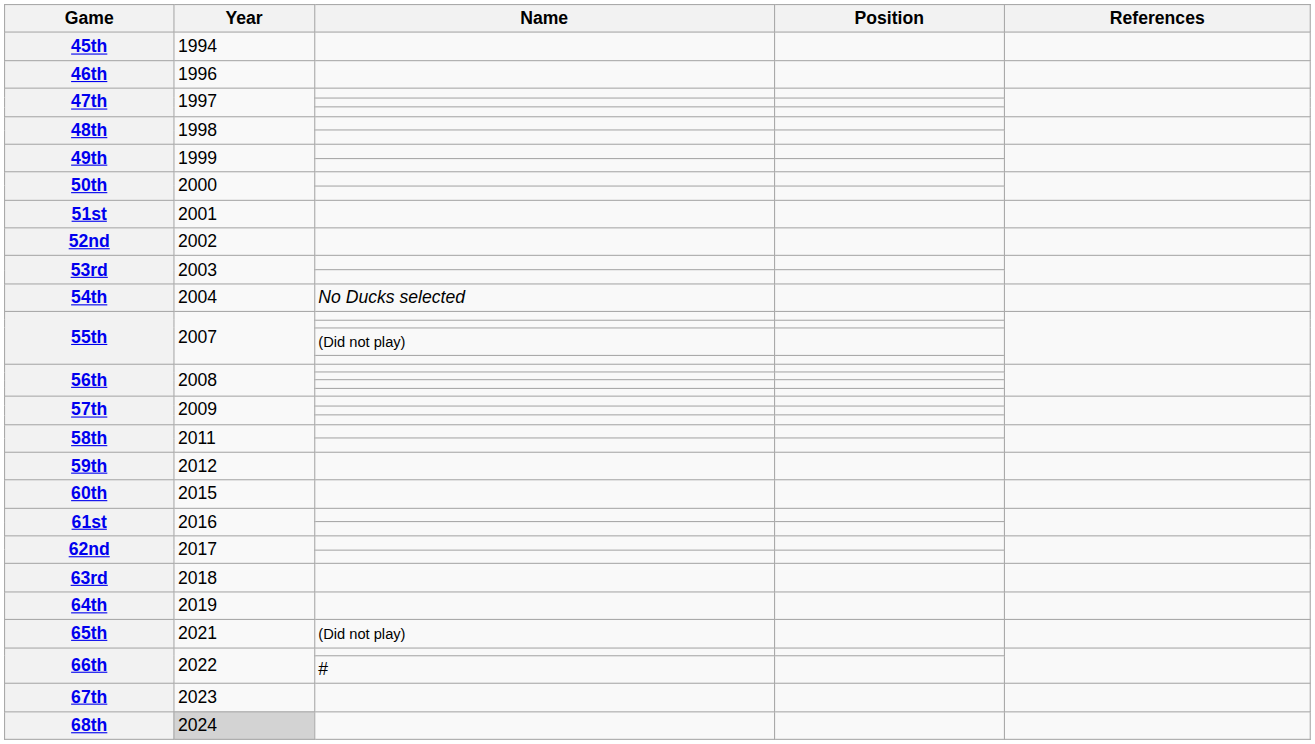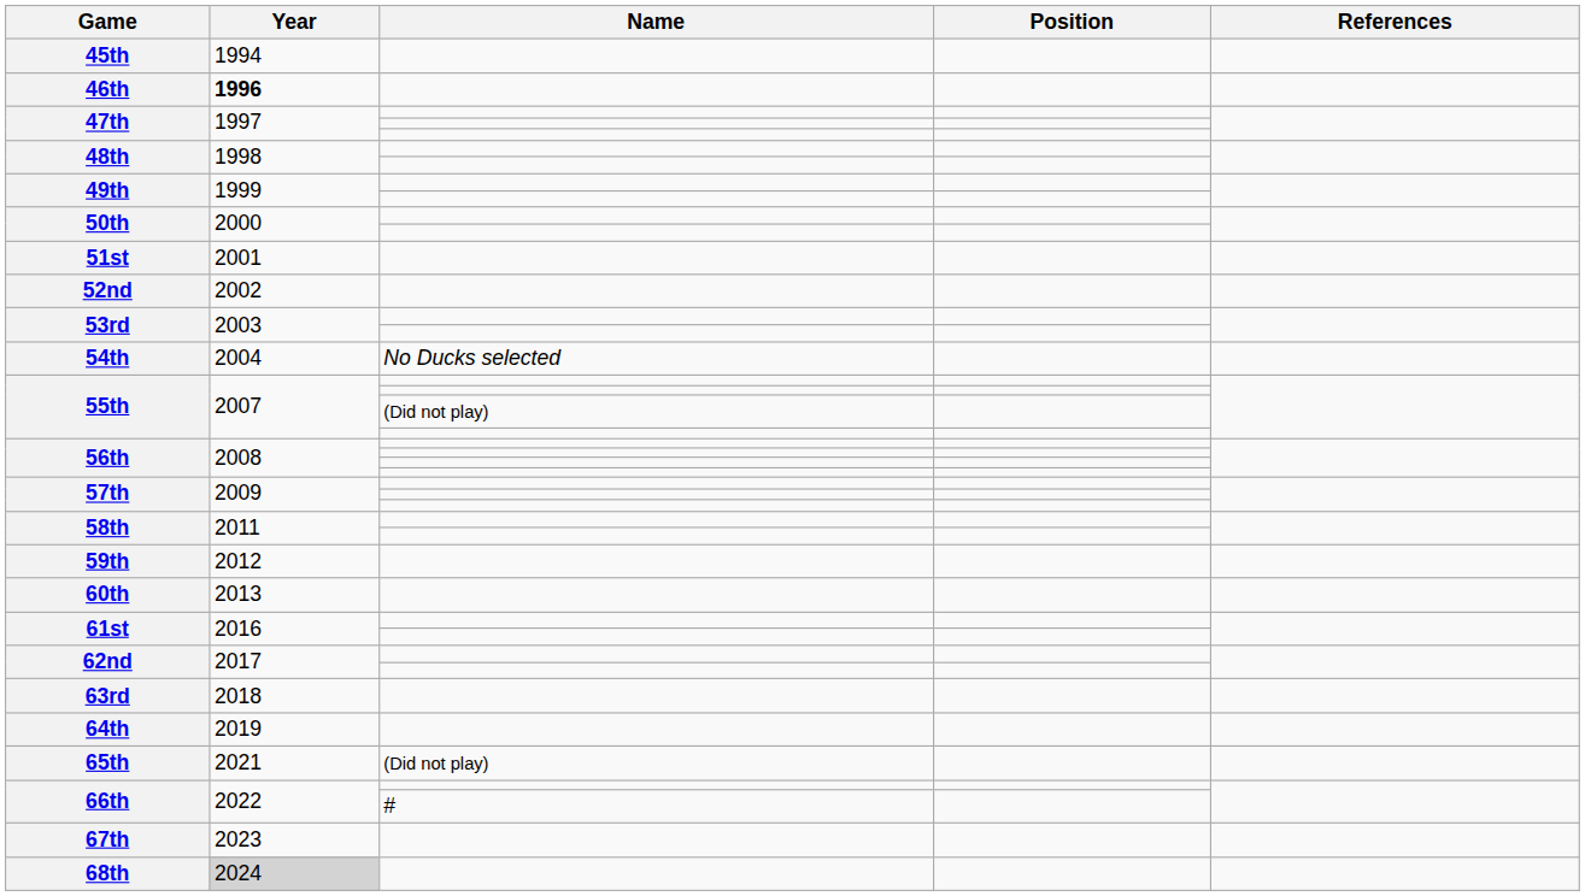 <table class="wikitable sortable" width="75%">
 <tr>
 <th scope="col">Game</th>
 <th scope="col">Year</th>
 <th scope="col">Name</th>
 <th scope="col">Position</th>
 <th scope="col" class="unsortable">References</th>
 </tr>
 <tr>
 <th scope="row"><a href='#'>45th</a></th>
 <td>1994</td>
 <td></td>
 <td></td>
 <td></td>
 </tr>
 <tr>
 <th scope="row"><a href='#'>46th</a></th>
-<td>1996</td>
+<td><strong>1996</strong></td>
 <td></td>
 <td></td>
 <td></td>
 </tr>
 <tr>
 <th scope="row" rowspan="3"><a href='#'>47th</a></th>
 <td rowspan="3">1997</td>
 <td></td>
 <td></td>
 <td rowspan="3"></td>
 </tr>
 <tr>
 <td></td>
 <td></td>
 </tr>
 <tr>
 <td></td>
 <td></td>
 </tr>
 <tr>
 <th scope="row" rowspan="2"><a href='#'>48th</a></th>
 <td rowspan="2">1998</td>
 <td></td>
 <td></td>
 <td rowspan="2"></td>
 </tr>
 <tr>
 <td></td>
 <td></td>
 </tr>
 <tr>
 <th scope="row" rowspan="2"><a href='#'>49th</a></th>
 <td rowspan="2">1999</td>
 <td></td>
 <td></td>
 <td rowspan="2"></td>
 </tr>
 <tr>
 <td></td>
 <td></td>
 </tr>
 <tr>
 <th scope="row" rowspan="2"><a href='#'>50th</a></th>
 <td rowspan="2">2000</td>
 <td></td>
 <td></td>
 <td rowspan="2"></td>
 </tr>
 <tr>
 <td></td>
 <td></td>
 </tr>
 <tr>
 <th scope="row"><a href='#'>51st</a></th>
 <td>2001</td>
 <td></td>
 <td></td>
 <td></td>
 </tr>
 <tr>
 <th scope="row"><a href='#'>52nd</a></th>
 <td>2002</td>
 <td></td>
 <td></td>
 <td></td>
 </tr>
 <tr>
 <th scope="row" rowspan="2"><a href='#'>53rd</a></th>
 <td rowspan="2">2003</td>
 <td></td>
 <td></td>
 <td rowspan="2"></td>
 </tr>
 <tr>
 <td></td>
 <td></td>
 </tr>
 <tr>
 <th scope="row"><a href='#'>54th</a></th>
 <td>2004</td>
 <td><em>No Ducks selected</em></td>
 <td></td>
 <td></td>
 </tr>
 <tr>
 <th scope="row" rowspan="4"><a href='#'>55th</a></th>
 <td rowspan="4">2007</td>
 <td></td>
 <td></td>
 <td rowspan="4"></td>
 </tr>
 <tr>
 <td></td>
 <td></td>
 </tr>
 <tr>
 <td> <small>(Did not play)</small></td>
 <td></td>
 </tr>
 <tr>
 <td></td>
 <td></td>
 </tr>
 <tr>
 <th scope="row" rowspan="4"><a href='#'>56th</a></th>
 <td rowspan="4">2008</td>
 <td></td>
 <td></td>
 <td rowspan="4"></td>
 </tr>
 <tr>
 <td></td>
 <td></td>
 </tr>
 <tr>
 <td></td>
 <td></td>
 </tr>
 <tr>
 <td></td>
 <td></td>
 </tr>
 <tr>
 <th scope="row" rowspan="3"><a href='#'>57th</a></th>
 <td rowspan="3">2009</td>
 <td></td>
 <td></td>
 <td rowspan="3"></td>
 </tr>
 <tr>
 <td></td>
 <td></td>
 </tr>
 <tr>
 <td></td>
 <td></td>
 </tr>
 <tr>
 <th scope="row" rowspan="2"><a href='#'>58th</a></th>
 <td rowspan="2">2011</td>
 <td></td>
 <td></td>
 <td rowspan="2"></td>
 </tr>
 <tr>
 <td></td>
 <td></td>
 </tr>
 <tr>
 <th scope="row"><a href='#'>59th</a></th>
 <td>2012</td>
 <td></td>
 <td></td>
 <td></td>
 </tr>
 <tr>
 <th scope="row"><a href='#'>60th</a></th>
-<td>2015</td>
+<td>2013</td>
 <td></td>
 <td></td>
 <td></td>
 </tr>
 <tr>
 <th scope="row" rowspan="2"><a href='#'>61st</a></th>
 <td rowspan="2">2016</td>
 <td></td>
 <td></td>
 <td rowspan="2"></td>
 </tr>
 <tr>
 <td></td>
 <td></td>
 </tr>
 <tr>
 <th scope="row" rowspan="2"><a href='#'>62nd</a></th>
 <td rowspan="2">2017</td>
 <td></td>
 <td></td>
 <td rowspan="2"></td>
 </tr>
 <tr>
 <td></td>
 <td></td>
 </tr>
 <tr>
 <th scope="row"><a href='#'>63rd</a></th>
 <td>2018</td>
 <td></td>
 <td></td>
 <td></td>
 </tr>
 <tr>
 <th scope="row"><a href='#'>64th</a></th>
 <td>2019</td>
 <td></td>
 <td></td>
 <td></td>
 </tr>
 <tr>
 <th scope="row"><a href='#'>65th</a></th>
 <td>2021</td>
 <td> <small>(Did not play)</small></td>
 <td></td>
 <td></td>
 </tr>
 <tr>
 <th scope="row" rowspan="2"><a href='#'>66th</a></th>
 <td rowspan="2">2022</td>
 <td></td>
 <td></td>
 <td rowspan="2"></td>
 </tr>
 <tr>
 <td>#</td>
 <td></td>
 </tr>
 <tr>
 <th scope="row"><a href='#'>67th</a></th>
 <td>2023</td>
 <td></td>
 <td></td>
 <td></td>
 </tr>
 <tr>
 <th scope="row"><a href='#'>68th</a></th>
 <td style="background: lightgrey;">2024</td>
 <td></td>
 <td></td>
 <td></td>
 </tr>
 </table>
